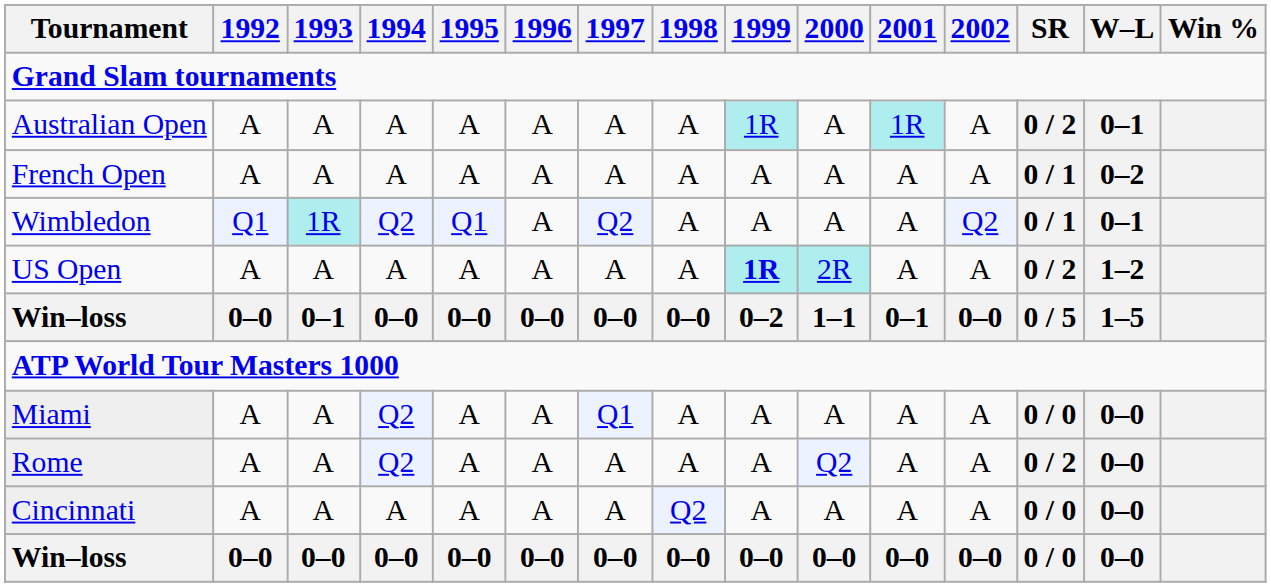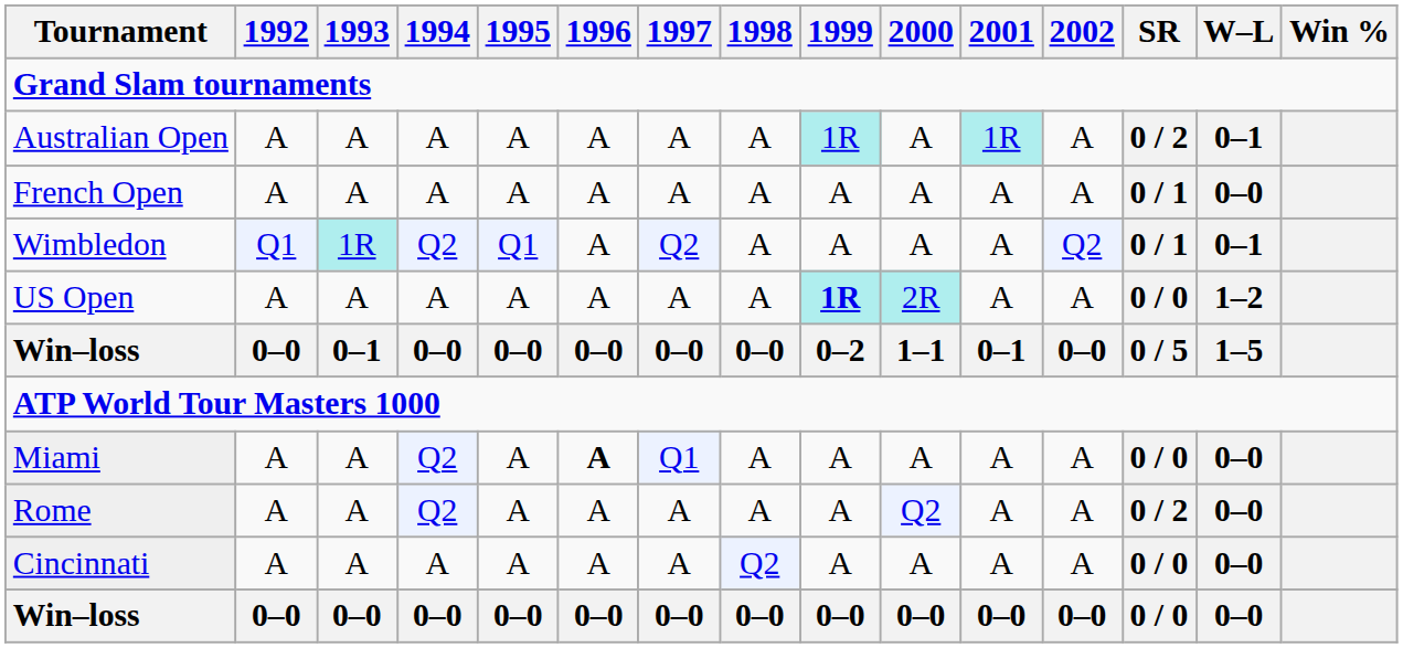 <table class=wikitable style=text-align:center;font-size:97%>
 <tr>
 <th>Tournament</th>
 <th><a href='#'>1992</a></th>
 <th><a href='#'>1993</a></th>
 <th><a href='#'>1994</a></th>
 <th><a href='#'>1995</a></th>
 <th><a href='#'>1996</a></th>
 <th><a href='#'>1997</a></th>
 <th><a href='#'>1998</a></th>
 <th><a href='#'>1999</a></th>
 <th><a href='#'>2000</a></th>
 <th><a href='#'>2001</a></th>
 <th><a href='#'>2002</a></th>
 <th>SR</th>
 <th>W–L</th>
 <th>Win %</th>
 </tr>
 <tr>
 <td colspan=20 align=left><a href='#'><strong>Grand Slam tournaments</strong></a></td>
 </tr>
 <tr>
 <td align=left><a href='#'>Australian Open</a></td>
 <td>A</td>
 <td>A</td>
 <td>A</td>
 <td>A</td>
 <td>A</td>
 <td>A</td>
 <td>A</td>
 <td style=background:#afeeee><a href='#'>1R</a></td>
 <td>A</td>
 <td style=background:#afeeee><a href='#'>1R</a></td>
 <td>A</td>
 <th>0 / 2</th>
 <th>0–1</th>
 <th></th>
 </tr>
 <tr>
 <td align=left><a href='#'>French Open</a></td>
 <td>A</td>
 <td>A</td>
 <td>A</td>
 <td>A</td>
 <td>A</td>
 <td>A</td>
 <td>A</td>
 <td>A</td>
 <td>A</td>
 <td>A</td>
 <td>A</td>
 <th>0 / 1</th>
-<th>0–2</th>
+<th>0–0</th>
 <th></th>
 </tr>
 <tr>
 <td align=left><a href='#'>Wimbledon</a></td>
 <td style=background:#ecf2ff><a href='#'>Q1</a></td>
 <td style=background:#afeeee><a href='#'>1R</a></td>
 <td style=background:#ecf2ff><a href='#'>Q2</a></td>
 <td style=background:#ecf2ff><a href='#'>Q1</a></td>
 <td>A</td>
 <td style=background:#ecf2ff><a href='#'>Q2</a></td>
 <td>A</td>
 <td>A</td>
 <td>A</td>
 <td>A</td>
 <td style=background:#ecf2ff><a href='#'>Q2</a></td>
 <th>0 / 1</th>
 <th>0–1</th>
 <th></th>
 </tr>
 <tr>
 <td align=left><a href='#'>US Open</a></td>
 <td>A</td>
 <td>A</td>
 <td>A</td>
 <td>A</td>
 <td>A</td>
 <td>A</td>
 <td>A</td>
 <td style=background:#afeeee><strong><a href='#'>1R</a></strong></td>
 <td style=background:#afeeee><a href='#'>2R</a></td>
 <td>A</td>
 <td>A</td>
-<th>0 / 2</th>
+<th>0 / 0</th>
 <th>1–2</th>
 <th></th>
 </tr>
 <tr>
 <th style=text-align:left>Win–loss</th>
 <th>0–0</th>
 <th>0–1</th>
 <th>0–0</th>
 <th>0–0</th>
 <th>0–0</th>
 <th>0–0</th>
 <th>0–0</th>
 <th>0–2</th>
 <th>1–1</th>
 <th>0–1</th>
 <th>0–0</th>
 <th>0 / 5</th>
 <th>1–5</th>
 <th></th>
 </tr>
 <tr>
 <td colspan=20 align=left><strong><a href='#'>ATP World Tour Masters 1000</a></strong></td>
 </tr>
 <tr>
 <td bgcolor=efefef align=left><a href='#'>Miami</a></td>
 <td>A</td>
 <td>A</td>
 <td bgcolor=ecf2ff><a href='#'>Q2</a></td>
 <td>A</td>
-<td>A</td>
+<td><strong>A</strong></td>
 <td bgcolor=ecf2ff><a href='#'>Q1</a></td>
 <td>A</td>
 <td>A</td>
 <td>A</td>
 <td>A</td>
 <td>A</td>
 <th>0 / 0</th>
 <th>0–0</th>
 <th></th>
 </tr>
 <tr>
 <td bgcolor=efefef align=left><a href='#'>Rome</a></td>
 <td>A</td>
 <td>A</td>
 <td bgcolor=ecf2ff><a href='#'>Q2</a></td>
 <td>A</td>
 <td>A</td>
 <td>A</td>
 <td>A</td>
 <td>A</td>
 <td bgcolor=ecf2ff><a href='#'>Q2</a></td>
 <td>A</td>
 <td>A</td>
 <th>0 / 2</th>
 <th>0–0</th>
 <th></th>
 </tr>
 <tr>
 <td bgcolor=efefef align=left><a href='#'>Cincinnati</a></td>
 <td>A</td>
 <td>A</td>
 <td>A</td>
 <td>A</td>
 <td>A</td>
 <td>A</td>
 <td bgcolor=ecf2ff><a href='#'>Q2</a></td>
 <td>A</td>
 <td>A</td>
 <td>A</td>
 <td>A</td>
 <th>0 / 0</th>
 <th>0–0</th>
 <th></th>
 </tr>
 <tr>
 <th style=text-align:left>Win–loss</th>
 <th>0–0</th>
 <th>0–0</th>
 <th>0–0</th>
 <th>0–0</th>
 <th>0–0</th>
 <th>0–0</th>
 <th>0–0</th>
 <th>0–0</th>
 <th>0–0</th>
 <th>0–0</th>
 <th>0–0</th>
 <th>0 / 0</th>
 <th>0–0</th>
 <th></th>
 </tr>
 </table>
